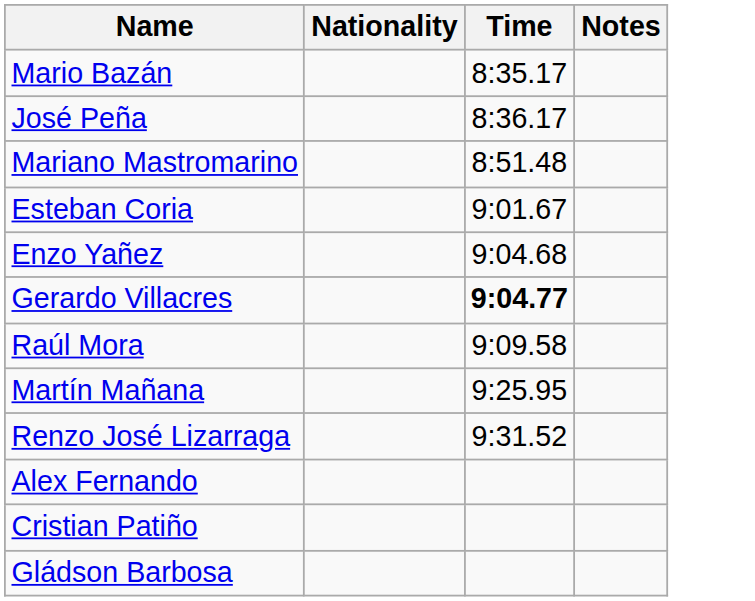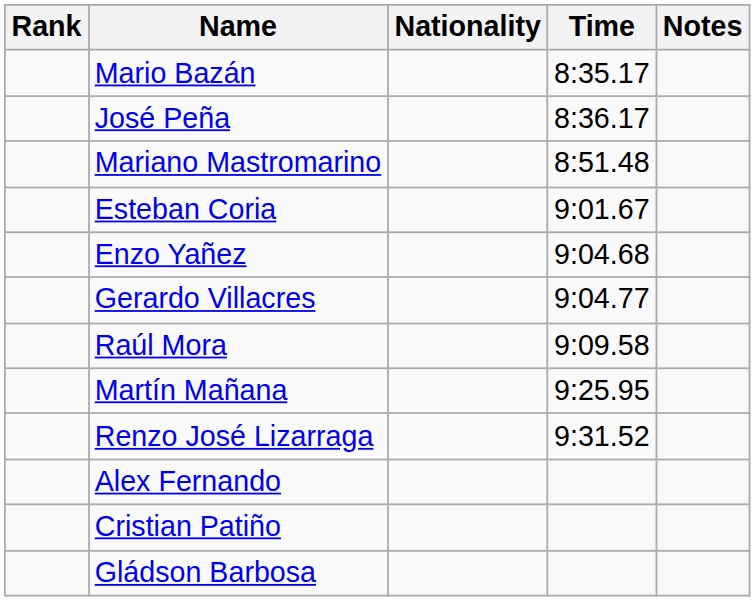 <table class="wikitable sortable" style="text-align:center">
 <tr>
+<th>Rank</th>
 <th>Name</th>
 <th>Nationality</th>
 <th>Time</th>
 <th>Notes</th>
 </tr>
 <tr>
+<td></td>
 <td align=left><a href='#'>Mario Bazán</a></td>
 <td align=left></td>
 <td>8:35.17</td>
 <td></td>
 </tr>
 <tr>
+<td></td>
 <td align=left><a href='#'>José Peña</a></td>
 <td align=left></td>
 <td>8:36.17</td>
 <td></td>
 </tr>
 <tr>
+<td></td>
 <td align=left><a href='#'>Mariano Mastromarino</a></td>
 <td align=left></td>
 <td>8:51.48</td>
 <td></td>
 </tr>
 <tr>
+<td></td>
 <td align=left><a href='#'>Esteban Coria</a></td>
 <td align=left></td>
 <td>9:01.67</td>
 <td></td>
 </tr>
 <tr>
+<td></td>
 <td align=left><a href='#'>Enzo Yañez</a></td>
 <td align=left></td>
 <td>9:04.68</td>
 <td></td>
 </tr>
 <tr>
+<td></td>
 <td align=left><a href='#'>Gerardo Villacres</a></td>
 <td align=left></td>
-<td><strong>9:04.77</strong></td>
+<td>9:04.77</td>
 <td></td>
 </tr>
 <tr>
+<td></td>
 <td align=left><a href='#'>Raúl Mora</a></td>
 <td align=left></td>
 <td>9:09.58</td>
 <td></td>
 </tr>
 <tr>
+<td></td>
 <td align=left><a href='#'>Martín Mañana</a></td>
 <td align=left></td>
 <td>9:25.95</td>
 <td></td>
 </tr>
 <tr>
+<td></td>
 <td align=left><a href='#'>Renzo José Lizarraga</a></td>
 <td align=left></td>
 <td>9:31.52</td>
 <td></td>
 </tr>
 <tr>
+<td></td>
 <td align=left><a href='#'>Alex Fernando</a></td>
 <td align=left></td>
 <td></td>
 <td></td>
 </tr>
 <tr>
+<td></td>
 <td align=left><a href='#'>Cristian Patiño</a></td>
 <td align=left></td>
 <td></td>
 <td></td>
 </tr>
 <tr>
+<td></td>
 <td align=left><a href='#'>Gládson Barbosa</a></td>
 <td align=left></td>
 <td></td>
 <td></td>
 </tr>
 </table>
